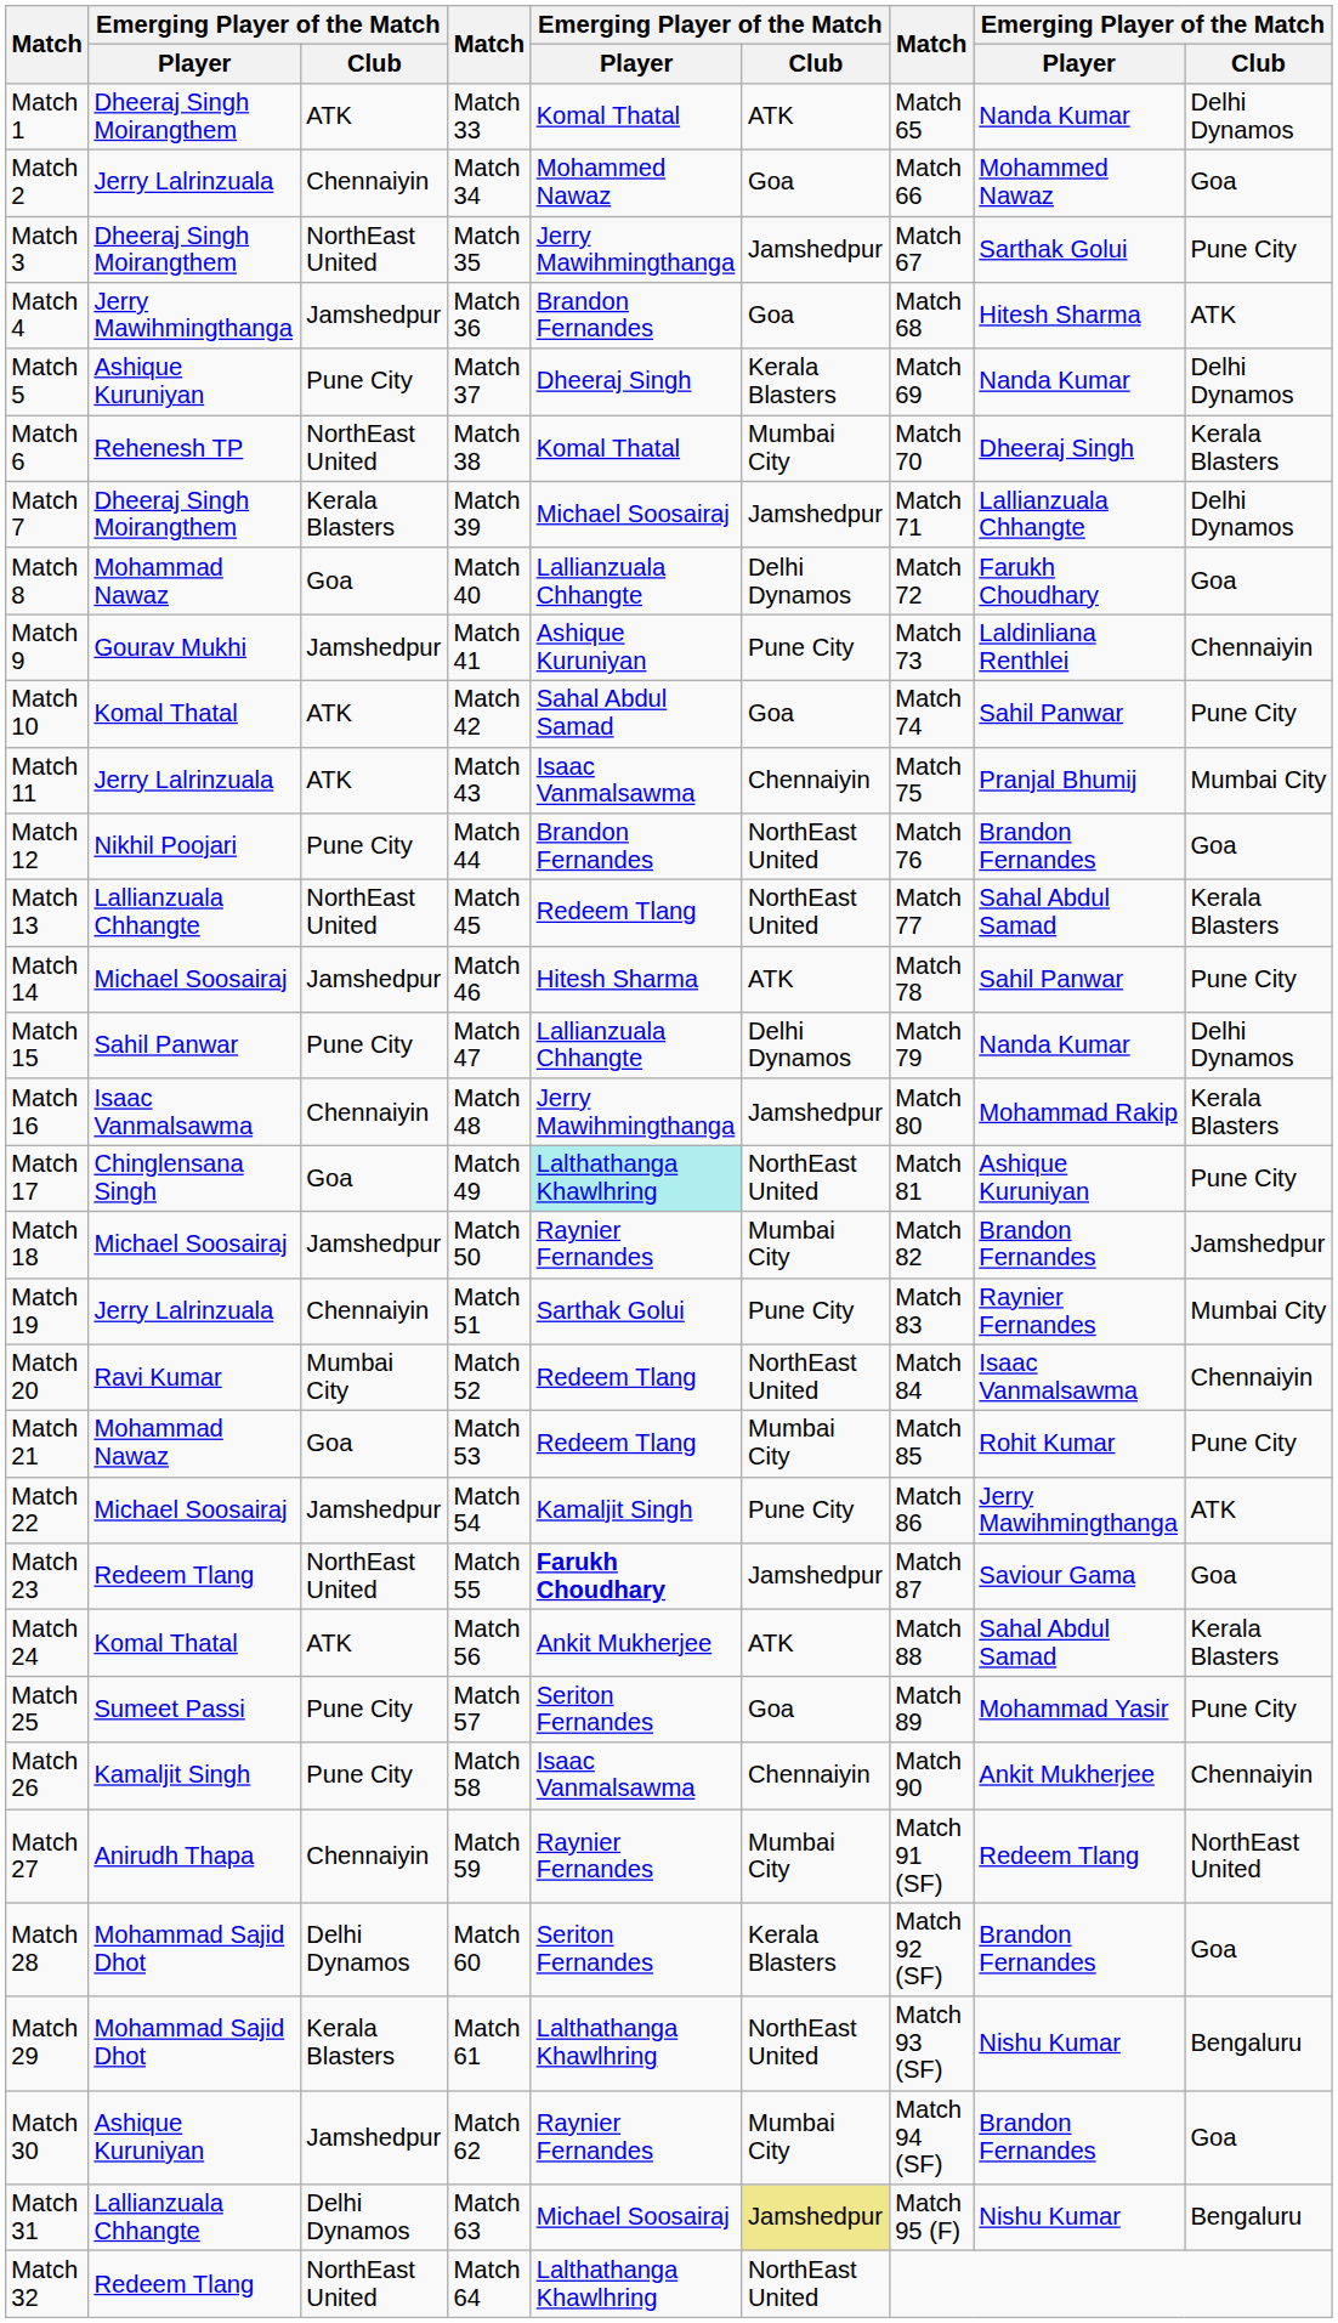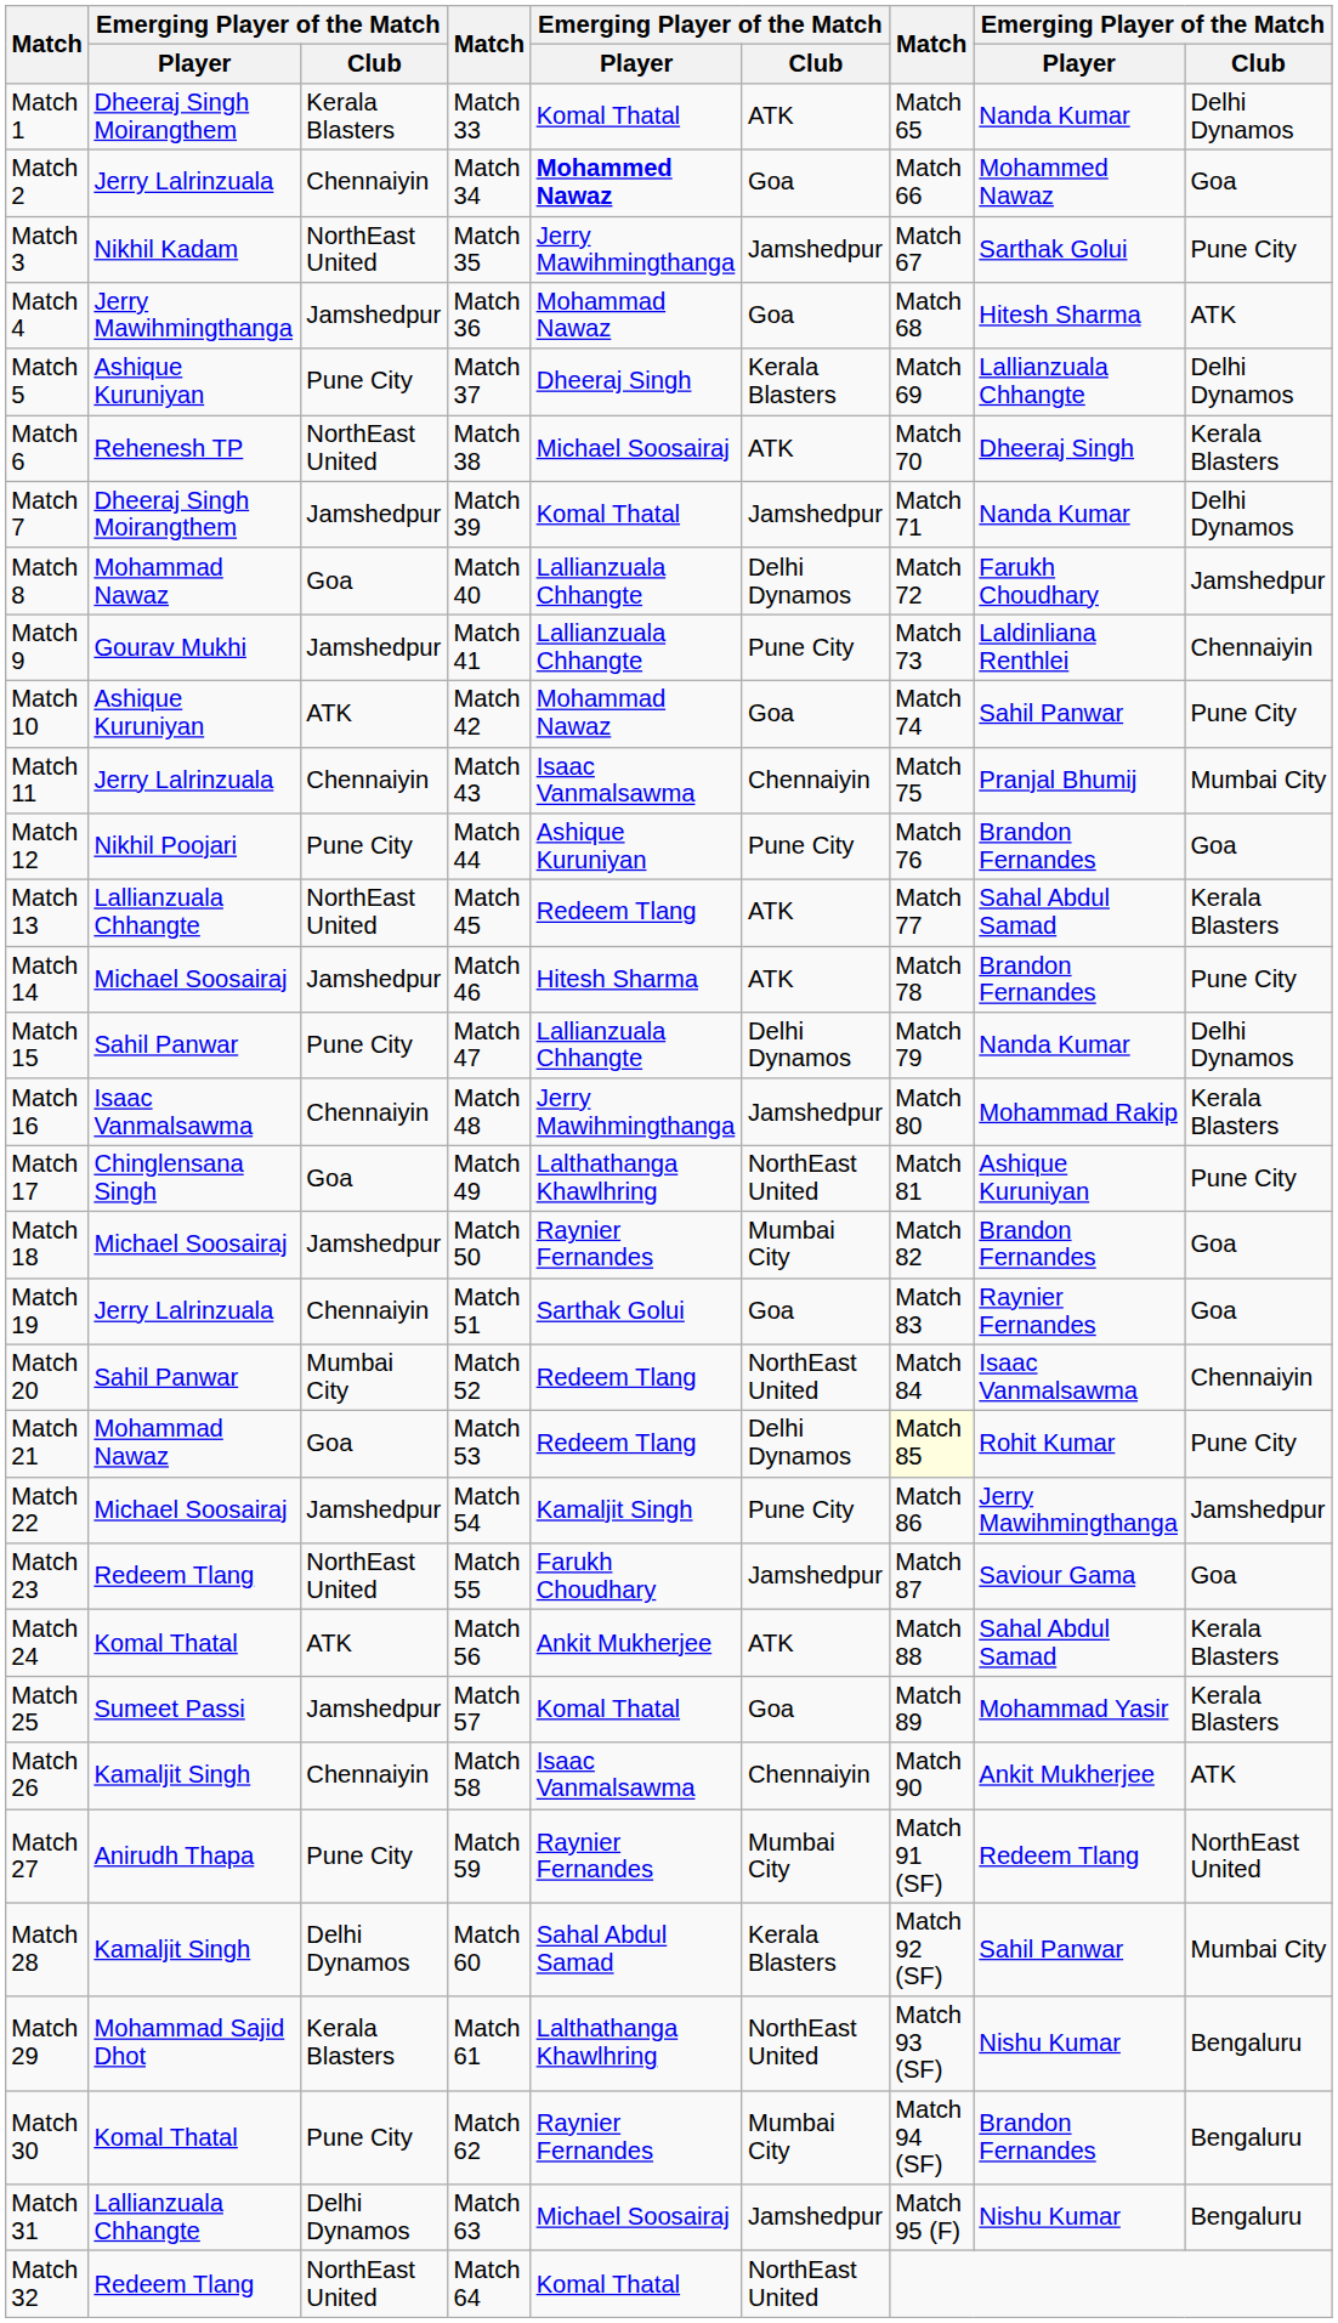 <table class="wikitable">
 <tr>
 <th rowspan="2">Match</th>
 <th colspan="2">Emerging Player of the Match</th>
 <th rowspan="2">Match</th>
 <th colspan="2">Emerging Player of the Match</th>
 <th rowspan="2">Match</th>
 <th colspan="2">Emerging Player of the Match</th>
 </tr>
 <tr>
 <th>Player</th>
 <th>Club</th>
 <th>Player</th>
 <th>Club</th>
 <th>Player</th>
 <th>Club</th>
 </tr>
 <tr>
 <td>Match 1</td>
 <td><a href='#'>Dheeraj Singh Moirangthem</a></td>
-<td>ATK</td>
+<td>Kerala Blasters</td>
 <td>Match 33</td>
 <td><a href='#'>Komal Thatal</a></td>
 <td>ATK</td>
 <td>Match 65</td>
 <td><a href='#'>Nanda Kumar</a></td>
 <td>Delhi Dynamos</td>
 </tr>
 <tr>
 <td>Match 2</td>
 <td><a href='#'>Jerry Lalrinzuala</a></td>
 <td>Chennaiyin</td>
 <td>Match 34</td>
-<td><a href='#'>Mohammed Nawaz</a></td>
+<td><strong><a href='#'>Mohammed Nawaz</a></strong></td>
 <td>Goa</td>
 <td>Match 66</td>
 <td><a href='#'>Mohammed Nawaz</a></td>
 <td>Goa</td>
 </tr>
 <tr>
 <td>Match 3</td>
-<td><a href='#'>Dheeraj Singh Moirangthem</a></td>
+<td><a href='#'>Nikhil Kadam</a></td>
 <td>NorthEast United</td>
 <td>Match 35</td>
 <td><a href='#'>Jerry Mawihmingthanga</a></td>
 <td>Jamshedpur</td>
 <td>Match 67</td>
 <td><a href='#'>Sarthak Golui</a></td>
 <td>Pune City</td>
 </tr>
 <tr>
 <td>Match 4</td>
 <td><a href='#'>Jerry Mawihmingthanga</a></td>
 <td>Jamshedpur</td>
 <td>Match 36</td>
-<td><a href='#'>Brandon Fernandes</a></td>
+<td><a href='#'>Mohammad Nawaz</a></td>
 <td>Goa</td>
 <td>Match 68</td>
 <td><a href='#'>Hitesh Sharma</a></td>
 <td>ATK</td>
 </tr>
 <tr>
 <td>Match 5</td>
 <td><a href='#'>Ashique Kuruniyan</a></td>
 <td>Pune City</td>
 <td>Match 37</td>
 <td><a href='#'>Dheeraj Singh</a></td>
 <td>Kerala Blasters</td>
 <td>Match 69</td>
-<td><a href='#'>Nanda Kumar</a></td>
+<td><a href='#'>Lallianzuala Chhangte</a></td>
 <td>Delhi Dynamos</td>
 </tr>
 <tr>
 <td>Match 6</td>
 <td><a href='#'>Rehenesh TP</a></td>
 <td>NorthEast United</td>
 <td>Match 38</td>
-<td><a href='#'>Komal Thatal</a></td>
-<td>Mumbai City</td>
+<td><a href='#'>Michael Soosairaj</a></td>
+<td>ATK</td>
 <td>Match 70</td>
 <td><a href='#'>Dheeraj Singh</a></td>
 <td>Kerala Blasters</td>
 </tr>
 <tr>
 <td>Match 7</td>
 <td><a href='#'>Dheeraj Singh Moirangthem</a></td>
-<td>Kerala Blasters</td>
+<td>Jamshedpur</td>
 <td>Match 39</td>
-<td><a href='#'>Michael Soosairaj</a></td>
+<td><a href='#'>Komal Thatal</a></td>
 <td>Jamshedpur</td>
 <td>Match 71</td>
-<td><a href='#'>Lallianzuala Chhangte</a></td>
+<td><a href='#'>Nanda Kumar</a></td>
 <td>Delhi Dynamos</td>
 </tr>
 <tr>
 <td>Match 8</td>
 <td><a href='#'>Mohammad Nawaz</a></td>
 <td>Goa</td>
 <td>Match 40</td>
 <td><a href='#'>Lallianzuala Chhangte</a></td>
 <td>Delhi Dynamos</td>
 <td>Match 72</td>
 <td><a href='#'>Farukh Choudhary</a></td>
-<td>Goa</td>
+<td>Jamshedpur</td>
 </tr>
 <tr>
 <td>Match 9</td>
 <td><a href='#'>Gourav Mukhi</a></td>
 <td>Jamshedpur</td>
 <td>Match 41</td>
-<td><a href='#'>Ashique Kuruniyan</a></td>
+<td><a href='#'>Lallianzuala Chhangte</a></td>
 <td>Pune City</td>
 <td>Match 73</td>
 <td><a href='#'>Laldinliana Renthlei</a></td>
 <td>Chennaiyin</td>
 </tr>
 <tr>
 <td>Match 10</td>
-<td><a href='#'>Komal Thatal</a></td>
+<td><a href='#'>Ashique Kuruniyan</a></td>
 <td>ATK</td>
 <td>Match 42</td>
-<td><a href='#'>Sahal Abdul Samad</a></td>
+<td><a href='#'>Mohammad Nawaz</a></td>
 <td>Goa</td>
 <td>Match 74</td>
 <td><a href='#'>Sahil Panwar</a></td>
 <td>Pune City</td>
 </tr>
 <tr>
 <td>Match 11</td>
 <td><a href='#'>Jerry Lalrinzuala</a></td>
-<td>ATK</td>
+<td>Chennaiyin</td>
 <td>Match 43</td>
 <td><a href='#'>Isaac Vanmalsawma</a></td>
 <td>Chennaiyin</td>
 <td>Match 75</td>
 <td><a href='#'>Pranjal Bhumij</a></td>
 <td>Mumbai City</td>
 </tr>
 <tr>
 <td>Match 12</td>
 <td><a href='#'>Nikhil Poojari</a></td>
 <td>Pune City</td>
 <td>Match 44</td>
-<td><a href='#'>Brandon Fernandes</a></td>
-<td>NorthEast United</td>
+<td><a href='#'>Ashique Kuruniyan</a></td>
+<td>Pune City</td>
 <td>Match 76</td>
 <td><a href='#'>Brandon Fernandes</a></td>
 <td>Goa</td>
 </tr>
 <tr>
 <td>Match 13</td>
 <td><a href='#'>Lallianzuala Chhangte</a></td>
 <td>NorthEast United</td>
 <td>Match 45</td>
 <td><a href='#'>Redeem Tlang</a></td>
-<td>NorthEast United</td>
+<td>ATK</td>
 <td>Match 77</td>
 <td><a href='#'>Sahal Abdul Samad</a></td>
 <td>Kerala Blasters</td>
 </tr>
 <tr>
 <td>Match 14</td>
 <td><a href='#'>Michael Soosairaj</a></td>
 <td>Jamshedpur</td>
 <td>Match 46</td>
 <td><a href='#'>Hitesh Sharma</a></td>
 <td>ATK</td>
 <td>Match 78</td>
-<td><a href='#'>Sahil Panwar</a></td>
+<td><a href='#'>Brandon Fernandes</a></td>
 <td>Pune City</td>
 </tr>
 <tr>
 <td>Match 15</td>
 <td><a href='#'>Sahil Panwar</a></td>
 <td>Pune City</td>
 <td>Match 47</td>
 <td><a href='#'>Lallianzuala Chhangte</a></td>
 <td>Delhi Dynamos</td>
 <td>Match 79</td>
 <td><a href='#'>Nanda Kumar</a></td>
 <td>Delhi Dynamos</td>
 </tr>
 <tr>
 <td>Match 16</td>
 <td><a href='#'>Isaac Vanmalsawma</a></td>
 <td>Chennaiyin</td>
 <td>Match 48</td>
 <td><a href='#'>Jerry Mawihmingthanga</a></td>
 <td>Jamshedpur</td>
 <td>Match 80</td>
 <td><a href='#'>Mohammad Rakip</a></td>
 <td>Kerala Blasters</td>
 </tr>
 <tr>
 <td>Match 17</td>
 <td><a href='#'>Chinglensana Singh</a></td>
 <td>Goa</td>
 <td>Match 49</td>
-<td style="background: paleturquoise;"><a href='#'>Lalthathanga Khawlhring</a></td>
+<td><a href='#'>Lalthathanga Khawlhring</a></td>
 <td>NorthEast United</td>
 <td>Match 81</td>
 <td><a href='#'>Ashique Kuruniyan</a></td>
 <td>Pune City</td>
 </tr>
 <tr>
 <td>Match 18</td>
 <td><a href='#'>Michael Soosairaj</a></td>
 <td>Jamshedpur</td>
 <td>Match 50</td>
 <td><a href='#'>Raynier Fernandes</a></td>
 <td>Mumbai City</td>
 <td>Match 82</td>
 <td><a href='#'>Brandon Fernandes</a></td>
-<td>Jamshedpur</td>
+<td>Goa</td>
 </tr>
 <tr>
 <td>Match 19</td>
 <td><a href='#'>Jerry Lalrinzuala</a></td>
 <td>Chennaiyin</td>
 <td>Match 51</td>
 <td><a href='#'>Sarthak Golui</a></td>
-<td>Pune City</td>
+<td>Goa</td>
 <td>Match 83</td>
 <td><a href='#'>Raynier Fernandes</a></td>
-<td>Mumbai City</td>
+<td>Goa</td>
 </tr>
 <tr>
 <td>Match 20</td>
-<td><a href='#'>Ravi Kumar</a></td>
+<td><a href='#'>Sahil Panwar</a></td>
 <td>Mumbai City</td>
 <td>Match 52</td>
 <td><a href='#'>Redeem Tlang</a></td>
 <td>NorthEast United</td>
 <td>Match 84</td>
 <td><a href='#'>Isaac Vanmalsawma</a></td>
 <td>Chennaiyin</td>
 </tr>
 <tr>
 <td>Match 21</td>
 <td><a href='#'>Mohammad Nawaz</a></td>
 <td>Goa</td>
 <td>Match 53</td>
 <td><a href='#'>Redeem Tlang</a></td>
-<td>Mumbai City</td>
-<td>Match 85</td>
+<td>Delhi Dynamos</td>
+<td style="background: lightyellow;">Match 85</td>
 <td><a href='#'>Rohit Kumar</a></td>
 <td>Pune City</td>
 </tr>
 <tr>
 <td>Match 22</td>
 <td><a href='#'>Michael Soosairaj</a></td>
 <td>Jamshedpur</td>
 <td>Match 54</td>
 <td><a href='#'>Kamaljit Singh</a></td>
 <td>Pune City</td>
 <td>Match 86</td>
 <td><a href='#'>Jerry Mawihmingthanga</a></td>
-<td>ATK</td>
+<td>Jamshedpur</td>
 </tr>
 <tr>
 <td>Match 23</td>
 <td><a href='#'>Redeem Tlang</a></td>
 <td>NorthEast United</td>
 <td>Match 55</td>
-<td><strong><a href='#'>Farukh Choudhary</a></strong></td>
+<td><a href='#'>Farukh Choudhary</a></td>
 <td>Jamshedpur</td>
 <td>Match 87</td>
 <td><a href='#'>Saviour Gama</a></td>
 <td>Goa</td>
 </tr>
 <tr>
 <td>Match 24</td>
 <td><a href='#'>Komal Thatal</a></td>
 <td>ATK</td>
 <td>Match 56</td>
 <td><a href='#'>Ankit Mukherjee</a></td>
 <td>ATK</td>
 <td>Match 88</td>
 <td><a href='#'>Sahal Abdul Samad</a></td>
 <td>Kerala Blasters</td>
 </tr>
 <tr>
 <td>Match 25</td>
 <td><a href='#'>Sumeet Passi</a></td>
-<td>Pune City</td>
+<td>Jamshedpur</td>
 <td>Match 57</td>
-<td><a href='#'>Seriton Fernandes</a></td>
+<td><a href='#'>Komal Thatal</a></td>
 <td>Goa</td>
 <td>Match 89</td>
 <td><a href='#'>Mohammad Yasir</a></td>
-<td>Pune City</td>
+<td>Kerala Blasters</td>
 </tr>
 <tr>
 <td>Match 26</td>
 <td><a href='#'>Kamaljit Singh</a></td>
-<td>Pune City</td>
+<td>Chennaiyin</td>
 <td>Match 58</td>
 <td><a href='#'>Isaac Vanmalsawma</a></td>
 <td>Chennaiyin</td>
 <td>Match 90</td>
 <td><a href='#'>Ankit Mukherjee</a></td>
-<td>Chennaiyin</td>
+<td>ATK</td>
 </tr>
 <tr>
 <td>Match 27</td>
 <td><a href='#'>Anirudh Thapa</a></td>
-<td>Chennaiyin</td>
+<td>Pune City</td>
 <td>Match 59</td>
 <td><a href='#'>Raynier Fernandes</a></td>
 <td>Mumbai City</td>
 <td>Match 91 (SF)</td>
 <td><a href='#'>Redeem Tlang</a></td>
 <td>NorthEast United</td>
 </tr>
 <tr>
 <td>Match 28</td>
-<td><a href='#'>Mohammad Sajid Dhot</a></td>
+<td><a href='#'>Kamaljit Singh</a></td>
 <td>Delhi Dynamos</td>
 <td>Match 60</td>
-<td><a href='#'>Seriton Fernandes</a></td>
+<td><a href='#'>Sahal Abdul Samad</a></td>
 <td>Kerala Blasters</td>
 <td>Match 92 (SF)</td>
-<td><a href='#'>Brandon Fernandes</a></td>
-<td>Goa</td>
+<td><a href='#'>Sahil Panwar</a></td>
+<td>Mumbai City</td>
 </tr>
 <tr>
 <td>Match 29</td>
 <td><a href='#'>Mohammad Sajid Dhot</a></td>
 <td>Kerala Blasters</td>
 <td>Match 61</td>
 <td><a href='#'>Lalthathanga Khawlhring</a></td>
 <td>NorthEast United</td>
 <td>Match 93 (SF)</td>
 <td><a href='#'>Nishu Kumar</a></td>
 <td>Bengaluru</td>
 </tr>
 <tr>
 <td>Match 30</td>
-<td><a href='#'>Ashique Kuruniyan</a></td>
-<td>Jamshedpur</td>
+<td><a href='#'>Komal Thatal</a></td>
+<td>Pune City</td>
 <td>Match 62</td>
 <td><a href='#'>Raynier Fernandes</a></td>
 <td>Mumbai City</td>
 <td>Match 94 (SF)</td>
 <td><a href='#'>Brandon Fernandes</a></td>
-<td>Goa</td>
+<td>Bengaluru</td>
 </tr>
 <tr>
 <td>Match 31</td>
 <td><a href='#'>Lallianzuala Chhangte</a></td>
 <td>Delhi Dynamos</td>
 <td>Match 63</td>
 <td><a href='#'>Michael Soosairaj</a></td>
-<td style="background: khaki;">Jamshedpur</td>
+<td>Jamshedpur</td>
 <td>Match 95 (F)</td>
 <td><a href='#'>Nishu Kumar</a></td>
 <td>Bengaluru</td>
 </tr>
 <tr>
 <td>Match 32</td>
 <td><a href='#'>Redeem Tlang</a></td>
 <td>NorthEast United</td>
 <td>Match 64</td>
-<td><a href='#'>Lalthathanga Khawlhring</a></td>
+<td><a href='#'>Komal Thatal</a></td>
 <td>NorthEast United</td>
 </tr>
 </table>
